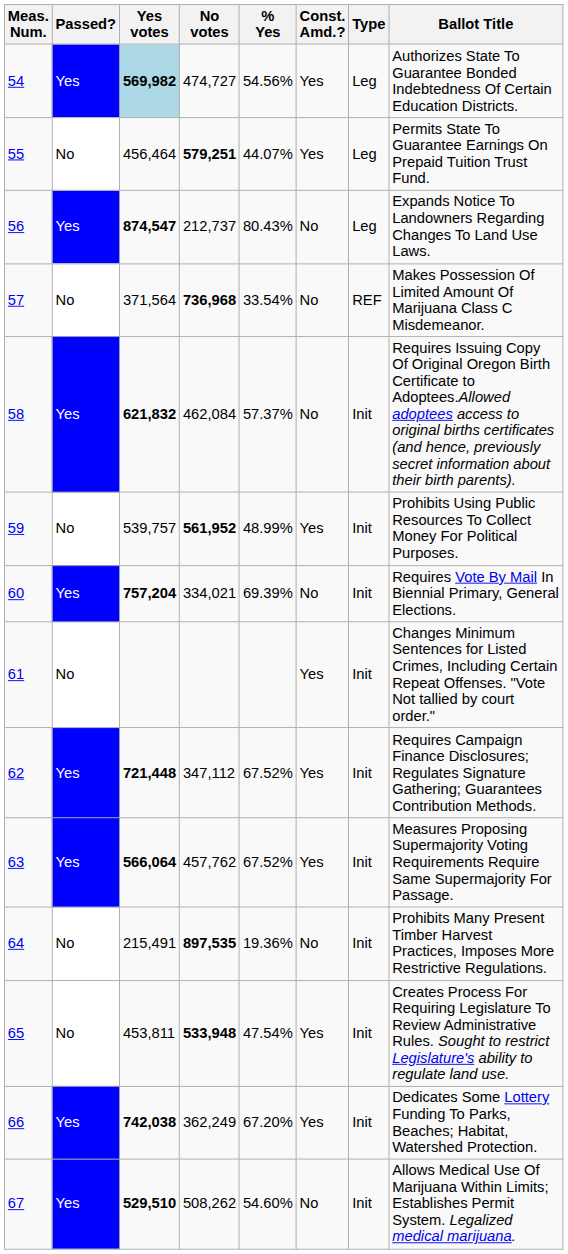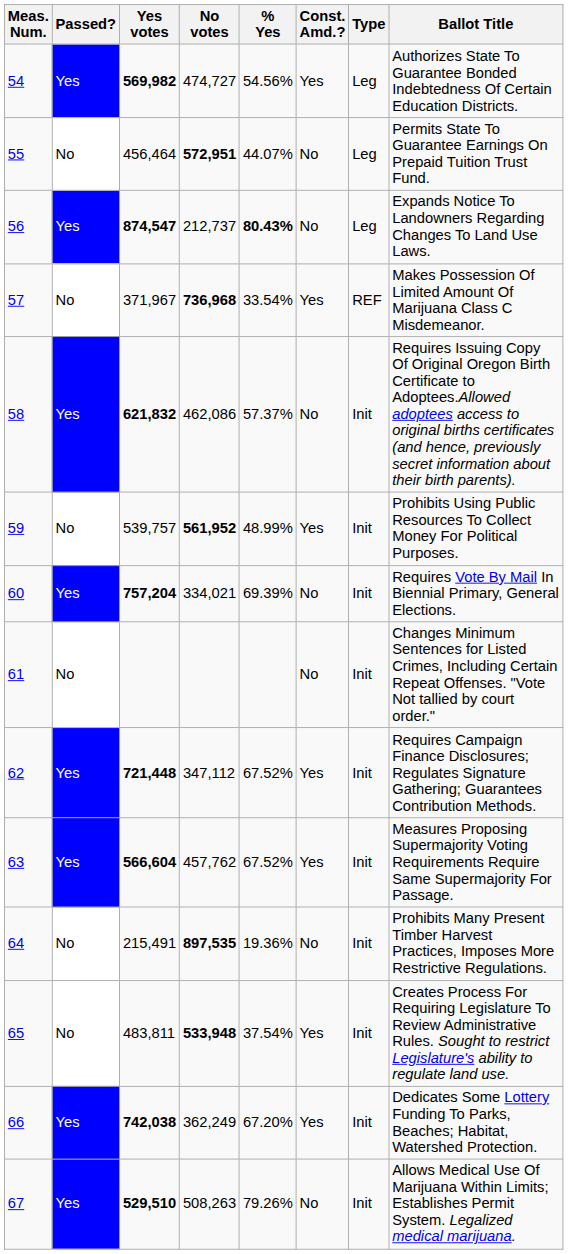 <table class="wikitable sortable">
 <tr>
 <th>Meas.<br>Num.</th>
 <th>Passed?</th>
 <th>Yes<br>votes</th>
 <th>No<br>votes</th>
 <th>%<br>Yes</th>
 <th>Const.<br>Amd.?</th>
 <th>Type<br></th>
 <th>Ballot Title</th>
 </tr>
 <tr>
 <td><a href='#'>54</a></td>
 <td style="background:blue;color:white">Yes</td>
-<td style="background: lightblue;"><strong>569,982</strong></td>
+<td><strong>569,982</strong></td>
 <td>474,727</td>
 <td>54.56%</td>
 <td>Yes</td>
 <td>Leg</td>
 <td style="text-align: left">Authorizes State To Guarantee Bonded Indebtedness Of Certain Education Districts.</td>
 </tr>
 <tr>
 <td><a href='#'>55</a></td>
 <td style="background:white;color:black">No</td>
 <td>456,464</td>
-<td><strong>579,251</strong></td>
+<td><strong>572,951</strong></td>
 <td>44.07%</td>
-<td>Yes</td>
+<td>No</td>
 <td>Leg</td>
 <td style="text-align: left">Permits State To Guarantee Earnings On Prepaid Tuition Trust Fund.</td>
 </tr>
 <tr>
 <td><a href='#'>56</a></td>
 <td style="background:blue;color:white">Yes</td>
 <td><strong>874,547</strong></td>
 <td>212,737</td>
-<td>80.43%</td>
+<td><strong>80.43%</strong></td>
 <td>No</td>
 <td>Leg</td>
 <td style="text-align: left">Expands Notice To Landowners Regarding Changes To Land Use Laws.</td>
 </tr>
 <tr>
 <td><a href='#'>57</a></td>
 <td style="background:white;color:black">No</td>
-<td>371,564</td>
+<td>371,967</td>
 <td><strong>736,968</strong></td>
 <td>33.54%</td>
-<td>No</td>
+<td>Yes</td>
 <td>REF</td>
 <td style="text-align: left">Makes Possession Of Limited Amount Of Marijuana Class C Misdemeanor.</td>
 </tr>
 <tr>
 <td><a href='#'>58</a></td>
 <td style="background:blue;color:white">Yes</td>
 <td><strong>621,832</strong></td>
-<td>462,084</td>
+<td>462,086</td>
 <td>57.37%</td>
 <td>No</td>
 <td>Init</td>
 <td style="text-align: left">Requires Issuing Copy Of Original Oregon Birth Certificate to Adoptees.<em>Allowed <a href='#'>adoptees</a> access to original births certificates (and hence, previously secret information about their birth parents).</em></td>
 </tr>
 <tr>
 <td><a href='#'>59</a></td>
 <td style="background:white;color:black">No</td>
 <td>539,757</td>
 <td><strong>561,952</strong></td>
 <td>48.99%</td>
 <td>Yes</td>
 <td>Init</td>
 <td style="text-align: left">Prohibits Using Public Resources To Collect Money For Political Purposes.</td>
 </tr>
 <tr>
 <td><a href='#'>60</a></td>
 <td style="background:blue;color:white">Yes</td>
 <td><strong>757,204</strong></td>
 <td>334,021</td>
 <td>69.39%</td>
 <td>No</td>
 <td>Init</td>
 <td style="text-align: left">Requires <a href='#'>Vote By Mail</a> In Biennial Primary, General Elections.</td>
 </tr>
 <tr>
 <td><a href='#'>61</a></td>
 <td style="background:white;color:black">No</td>
 <td><br></td>
 <td><br></td>
 <td><br></td>
-<td>Yes</td>
+<td>No</td>
 <td>Init</td>
 <td style="text-align: left">Changes Minimum Sentences for Listed Crimes, Including Certain Repeat Offenses. "Vote Not tallied by court order."</td>
 </tr>
 <tr>
 <td><a href='#'>62</a></td>
 <td style="background:blue;color:white">Yes</td>
 <td><strong>721,448</strong></td>
 <td>347,112</td>
 <td>67.52%</td>
 <td>Yes</td>
 <td>Init</td>
 <td style="text-align: left">Requires Campaign Finance Disclosures; Regulates Signature Gathering; Guarantees Contribution Methods.</td>
 </tr>
 <tr>
 <td><a href='#'>63</a></td>
 <td style="background:blue;color:white">Yes</td>
-<td><strong>566,064</strong></td>
+<td><strong>566,604</strong></td>
 <td>457,762</td>
 <td>67.52%</td>
 <td>Yes</td>
 <td>Init</td>
 <td style="text-align: left">Measures Proposing Supermajority Voting Requirements Require Same Supermajority For Passage.</td>
 </tr>
 <tr>
 <td><a href='#'>64</a></td>
 <td style="background:white;color:black">No</td>
 <td>215,491</td>
 <td><strong>897,535</strong></td>
 <td>19.36%</td>
 <td>No</td>
 <td>Init</td>
 <td style="text-align: left">Prohibits Many Present Timber Harvest Practices, Imposes More Restrictive Regulations.</td>
 </tr>
 <tr>
 <td><a href='#'>65</a></td>
 <td style="background:white;color:black">No</td>
-<td>453,811</td>
+<td>483,811</td>
 <td><strong>533,948</strong></td>
-<td>47.54%</td>
+<td>37.54%</td>
 <td>Yes</td>
 <td>Init</td>
 <td style="text-align: left">Creates Process For Requiring Legislature To Review Administrative Rules. <em>Sought to restrict <a href='#'>Legislature's</a> ability to regulate land use.</em></td>
 </tr>
 <tr>
 <td><a href='#'>66</a></td>
 <td style="background:blue;color:white">Yes</td>
 <td><strong>742,038</strong></td>
 <td>362,249</td>
 <td>67.20%</td>
 <td>Yes</td>
 <td>Init</td>
 <td style="text-align: left">Dedicates Some <a href='#'>Lottery</a> Funding To Parks, Beaches; Habitat, Watershed Protection.</td>
 </tr>
 <tr>
 <td><a href='#'>67</a></td>
 <td style="background:blue;color:white">Yes</td>
 <td><strong>529,510</strong></td>
-<td>508,262</td>
-<td>54.60%</td>
+<td>508,263</td>
+<td>79.26%</td>
 <td>No</td>
 <td>Init</td>
 <td style="text-align: left">Allows Medical Use Of Marijuana Within Limits; Establishes Permit System. <em>Legalized <a href='#'>medical marijuana</a>.</em></td>
 </tr>
 </table>
